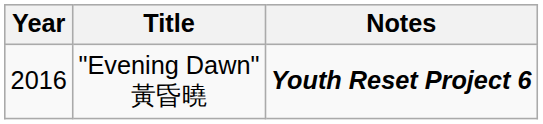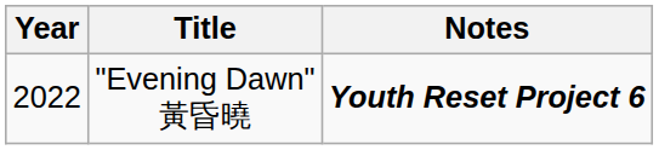 <table class="wikitable plainrowheaders" style="text-align:center;">
 <tr>
 <th scope="col" rowspan="1">Year</th>
 <th scope="col" rowspan="1">Title</th>
 <th scope="col" rowspan="1">Notes</th>
 </tr>
 <tr>
-<td>2016</td>
+<td>2022</td>
 <td>"Evening Dawn"<br>黃昏曉</td>
 <td><strong><em>Youth Reset Project 6</em></strong></td>
 </tr>
 </table>
